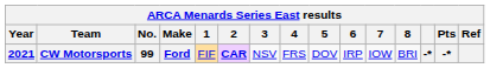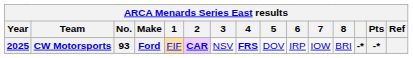 <table class="wikitable" style="text-align:center; font-size:75%">
 <tr>
 <th colspan=21><a href='#'>ARCA Menards Series East</a> results</th>
 </tr>
 <tr>
 <th>Year</th>
 <th>Team</th>
 <th>No.</th>
 <th>Make</th>
 <th>1</th>
 <th>2</th>
 <th>3</th>
 <th>4</th>
 <th>5</th>
 <th>6</th>
 <th>7</th>
 <th>8</th>
 <th></th>
 <th>Pts</th>
 <th>Ref</th>
 </tr>
 <tr>
-<th><a href='#'>2021</a></th>
+<th><a href='#'>2025</a></th>
 <th><a href='#'>CW Motorsports</a></th>
-<th>99</th>
+<th>93</th>
 <th><a href='#'>Ford</a></th>
 <td style="background:#FFDF9F;"><a href='#'>FIF</a><br></td>
 <td style="background:#EFCFFF;"><strong><a href='#'>CAR</a><br></strong></td>
 <td><a href='#'>NSV</a></td>
-<td><a href='#'>FRS</a></td>
+<td><strong><a href='#'>FRS</a></strong></td>
 <td><a href='#'>DOV</a></td>
 <td><a href='#'>IRP</a></td>
 <td><a href='#'>IOW</a></td>
 <td><a href='#'>BRI</a></td>
 <th>-*</th>
 <th>-*</th>
 <th></th>
 </tr>
 </table>
